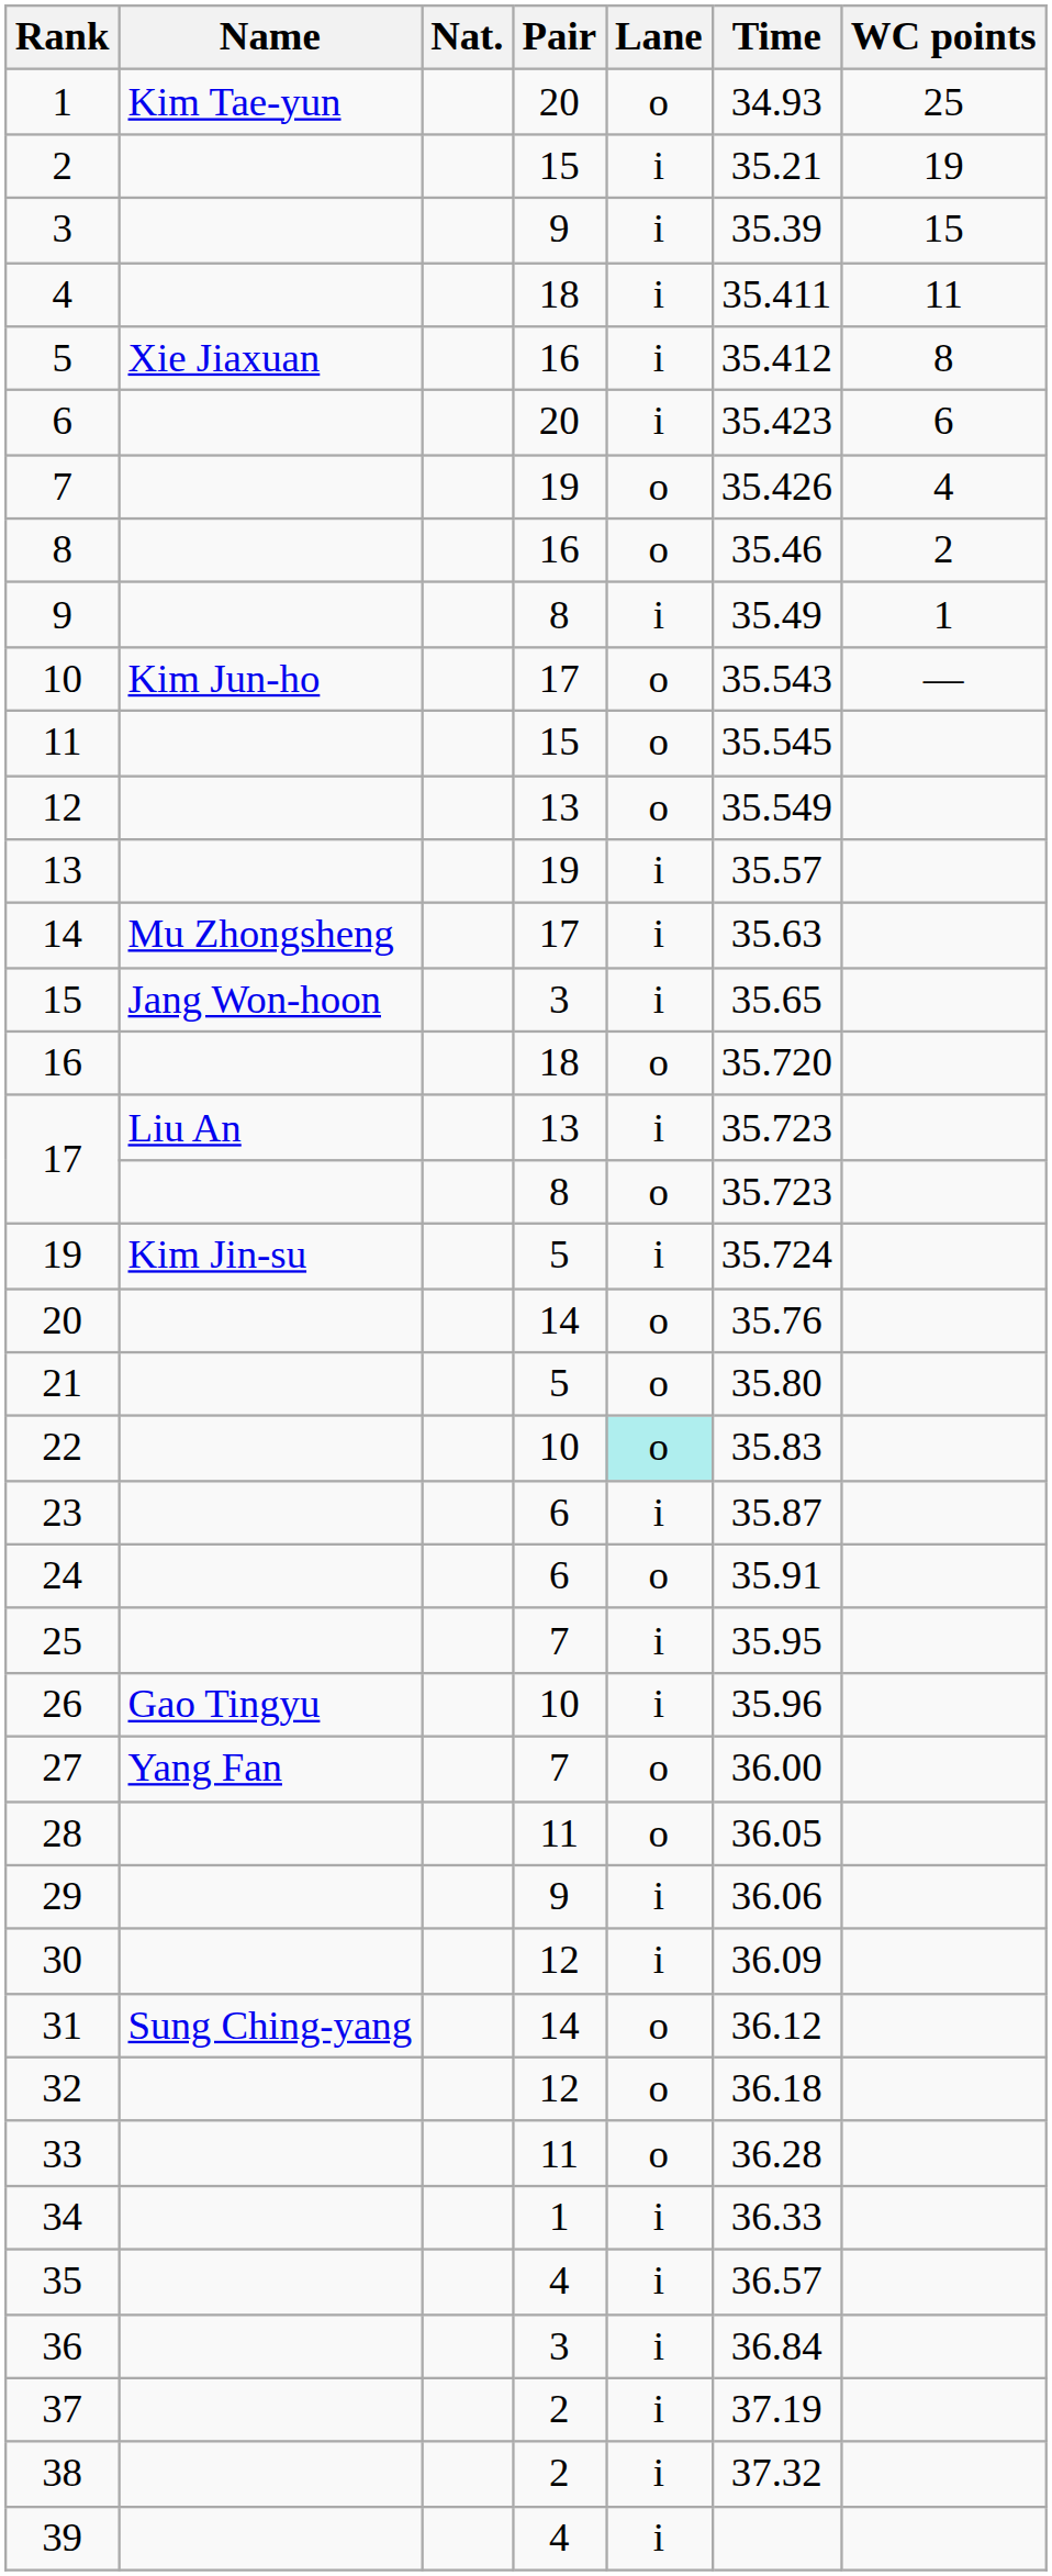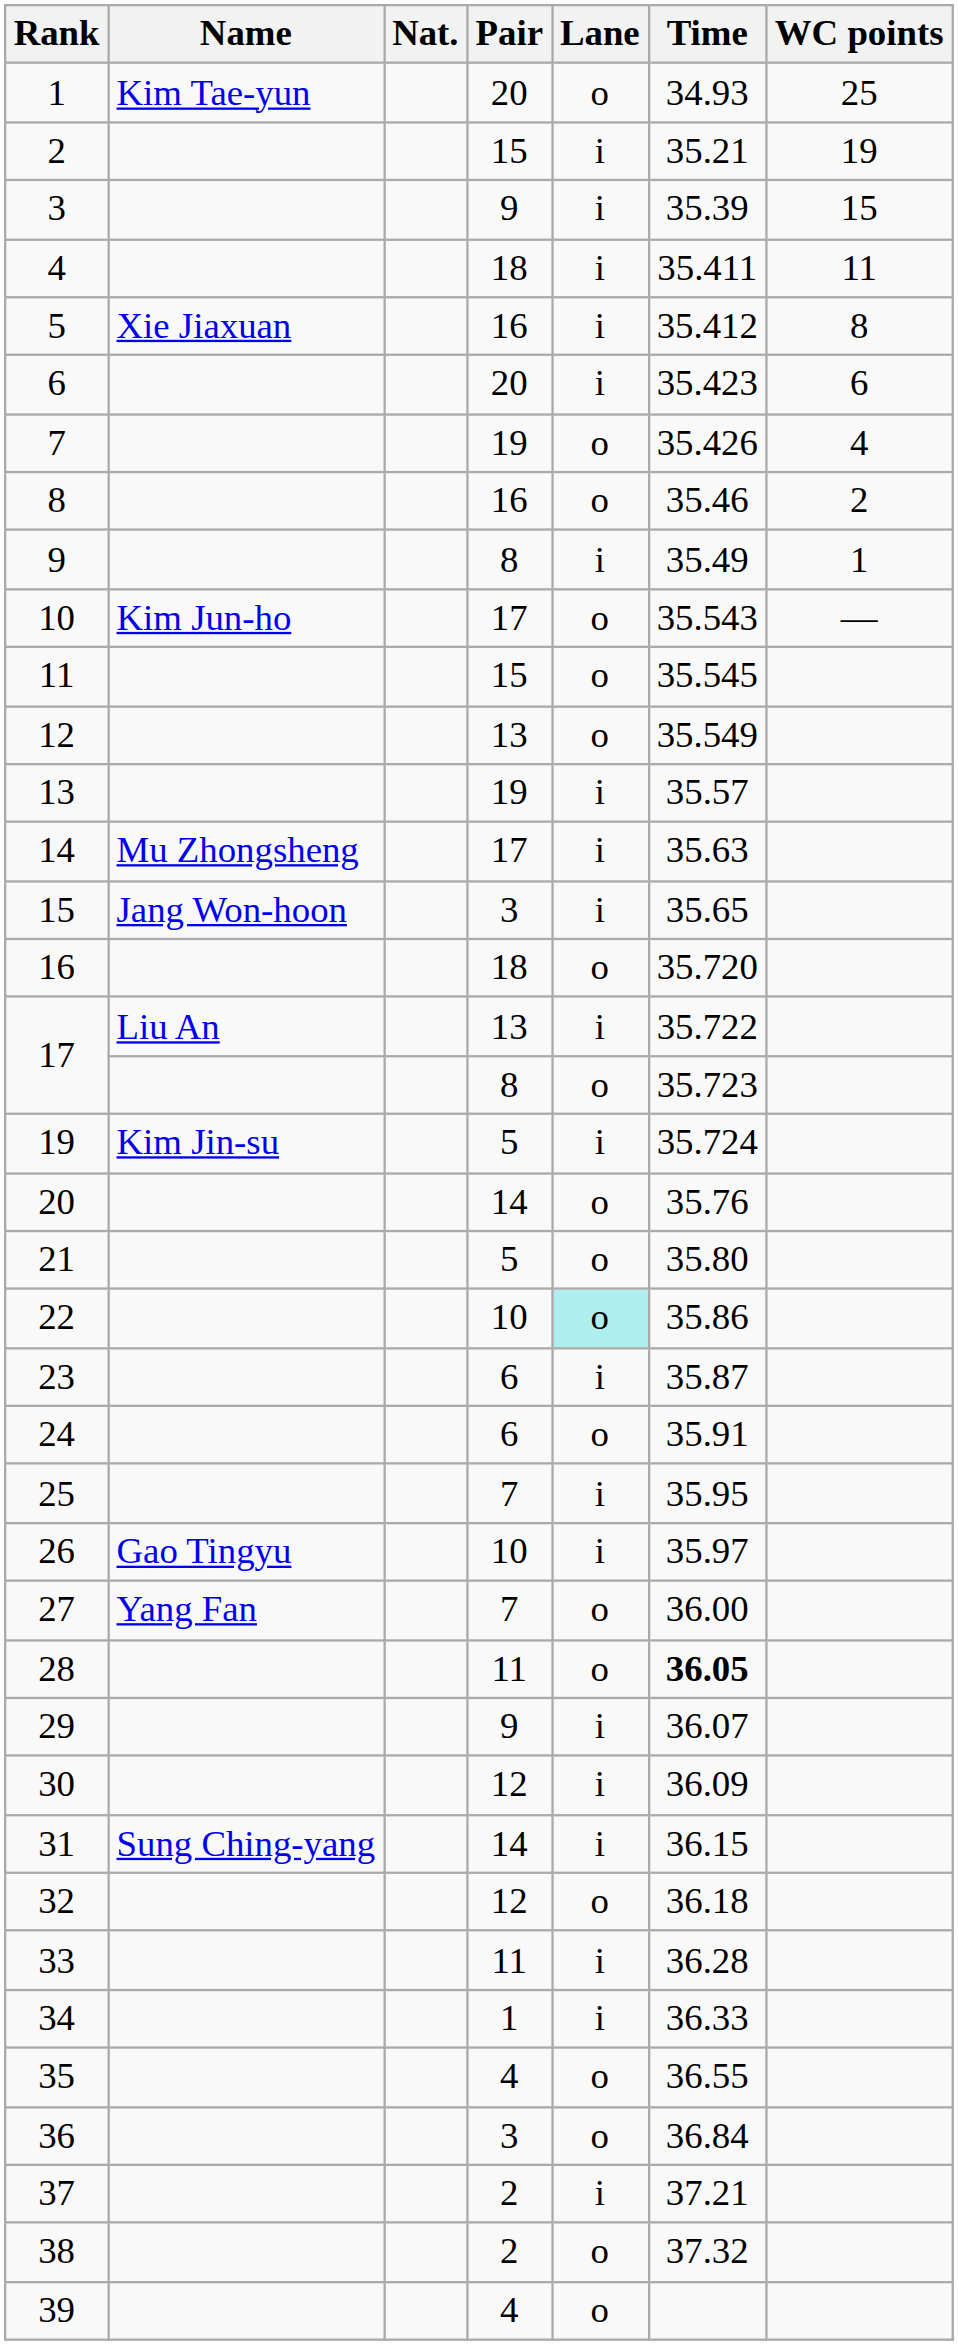 <table class="wikitable sortable" style="text-align:center">
 <tr>
 <th>Rank</th>
 <th>Name</th>
 <th>Nat.</th>
 <th>Pair</th>
 <th>Lane</th>
 <th>Time</th>
 <th>WC points</th>
 </tr>
 <tr>
 <td>1</td>
 <td align=left><a href='#'>Kim Tae-yun</a></td>
 <td></td>
 <td>20</td>
 <td>o</td>
 <td>34.93</td>
 <td>25</td>
 </tr>
 <tr>
 <td>2</td>
 <td align=left></td>
 <td></td>
 <td>15</td>
 <td>i</td>
 <td>35.21</td>
 <td>19</td>
 </tr>
 <tr>
 <td>3</td>
 <td align=left></td>
 <td></td>
 <td>9</td>
 <td>i</td>
 <td>35.39</td>
 <td>15</td>
 </tr>
 <tr>
 <td>4</td>
 <td align=left></td>
 <td></td>
 <td>18</td>
 <td>i</td>
 <td>35.411</td>
 <td>11</td>
 </tr>
 <tr>
 <td>5</td>
 <td align=left><a href='#'>Xie Jiaxuan</a></td>
 <td></td>
 <td>16</td>
 <td>i</td>
 <td>35.412</td>
 <td>8</td>
 </tr>
 <tr>
 <td>6</td>
 <td align=left></td>
 <td></td>
 <td>20</td>
 <td>i</td>
 <td>35.423</td>
 <td>6</td>
 </tr>
 <tr>
 <td>7</td>
 <td align=left></td>
 <td></td>
 <td>19</td>
 <td>o</td>
 <td>35.426</td>
 <td>4</td>
 </tr>
 <tr>
 <td>8</td>
 <td align=left></td>
 <td></td>
 <td>16</td>
 <td>o</td>
 <td>35.46</td>
 <td>2</td>
 </tr>
 <tr>
 <td>9</td>
 <td align=left></td>
 <td></td>
 <td>8</td>
 <td>i</td>
 <td>35.49</td>
 <td>1</td>
 </tr>
 <tr>
 <td>10</td>
 <td align=left><a href='#'>Kim Jun-ho</a></td>
 <td></td>
 <td>17</td>
 <td>o</td>
 <td>35.543</td>
 <td>—</td>
 </tr>
 <tr>
 <td>11</td>
 <td align=left></td>
 <td></td>
 <td>15</td>
 <td>o</td>
 <td>35.545</td>
 <td></td>
 </tr>
 <tr>
 <td>12</td>
 <td align=left></td>
 <td></td>
 <td>13</td>
 <td>o</td>
 <td>35.549</td>
 <td></td>
 </tr>
 <tr>
 <td>13</td>
 <td align=left></td>
 <td></td>
 <td>19</td>
 <td>i</td>
 <td>35.57</td>
 <td></td>
 </tr>
 <tr>
 <td>14</td>
 <td align=left><a href='#'>Mu Zhongsheng</a></td>
 <td></td>
 <td>17</td>
 <td>i</td>
 <td>35.63</td>
 <td></td>
 </tr>
 <tr>
 <td>15</td>
 <td align=left><a href='#'>Jang Won-hoon</a></td>
 <td></td>
 <td>3</td>
 <td>i</td>
 <td>35.65</td>
 <td></td>
 </tr>
 <tr>
 <td>16</td>
 <td align=left></td>
 <td></td>
 <td>18</td>
 <td>o</td>
 <td>35.720</td>
 <td></td>
 </tr>
 <tr>
 <td rowspan=2>17</td>
 <td align=left><a href='#'>Liu An</a></td>
 <td></td>
 <td>13</td>
 <td>i</td>
-<td>35.723</td>
+<td>35.722</td>
 <td></td>
 </tr>
 <tr>
 <td align=left></td>
 <td></td>
 <td>8</td>
 <td>o</td>
 <td>35.723</td>
 <td></td>
 </tr>
 <tr>
 <td>19</td>
 <td align=left><a href='#'>Kim Jin-su</a></td>
 <td></td>
 <td>5</td>
 <td>i</td>
 <td>35.724</td>
 <td></td>
 </tr>
 <tr>
 <td>20</td>
 <td align=left></td>
 <td></td>
 <td>14</td>
 <td>o</td>
 <td>35.76</td>
 <td></td>
 </tr>
 <tr>
 <td>21</td>
 <td align=left></td>
 <td></td>
 <td>5</td>
 <td>o</td>
 <td>35.80</td>
 <td></td>
 </tr>
 <tr>
 <td>22</td>
 <td align=left></td>
 <td></td>
 <td>10</td>
 <td style="background: paleturquoise;">o</td>
-<td>35.83</td>
+<td>35.86</td>
 <td></td>
 </tr>
 <tr>
 <td>23</td>
 <td align=left></td>
 <td></td>
 <td>6</td>
 <td>i</td>
 <td>35.87</td>
 <td></td>
 </tr>
 <tr>
 <td>24</td>
 <td align=left></td>
 <td></td>
 <td>6</td>
 <td>o</td>
 <td>35.91</td>
 <td></td>
 </tr>
 <tr>
 <td>25</td>
 <td align=left></td>
 <td></td>
 <td>7</td>
 <td>i</td>
 <td>35.95</td>
 <td></td>
 </tr>
 <tr>
 <td>26</td>
 <td align=left><a href='#'>Gao Tingyu</a></td>
 <td></td>
 <td>10</td>
 <td>i</td>
-<td>35.96</td>
+<td>35.97</td>
 <td></td>
 </tr>
 <tr>
 <td>27</td>
 <td align=left><a href='#'>Yang Fan</a></td>
 <td></td>
 <td>7</td>
 <td>o</td>
 <td>36.00</td>
 <td></td>
 </tr>
 <tr>
 <td>28</td>
 <td align=left></td>
 <td></td>
 <td>11</td>
 <td>o</td>
-<td>36.05</td>
+<td><strong>36.05</strong></td>
 <td></td>
 </tr>
 <tr>
 <td>29</td>
 <td align=left></td>
 <td></td>
 <td>9</td>
 <td>i</td>
-<td>36.06</td>
+<td>36.07</td>
 <td></td>
 </tr>
 <tr>
 <td>30</td>
 <td align=left></td>
 <td></td>
 <td>12</td>
 <td>i</td>
 <td>36.09</td>
 <td></td>
 </tr>
 <tr>
 <td>31</td>
 <td align=left><a href='#'>Sung Ching-yang</a></td>
 <td></td>
 <td>14</td>
-<td>o</td>
-<td>36.12</td>
+<td>i</td>
+<td>36.15</td>
 <td></td>
 </tr>
 <tr>
 <td>32</td>
 <td align=left></td>
 <td></td>
 <td>12</td>
 <td>o</td>
 <td>36.18</td>
 <td></td>
 </tr>
 <tr>
 <td>33</td>
 <td align=left></td>
 <td></td>
 <td>11</td>
-<td>o</td>
+<td>i</td>
 <td>36.28</td>
 <td></td>
 </tr>
 <tr>
 <td>34</td>
 <td align=left></td>
 <td></td>
 <td>1</td>
 <td>i</td>
 <td>36.33</td>
 <td></td>
 </tr>
 <tr>
 <td>35</td>
 <td align=left></td>
 <td></td>
 <td>4</td>
-<td>i</td>
-<td>36.57</td>
+<td>o</td>
+<td>36.55</td>
 <td></td>
 </tr>
 <tr>
 <td>36</td>
 <td align=left></td>
 <td></td>
 <td>3</td>
-<td>i</td>
+<td>o</td>
 <td>36.84</td>
 <td></td>
 </tr>
 <tr>
 <td>37</td>
 <td align=left></td>
 <td></td>
 <td>2</td>
 <td>i</td>
-<td>37.19</td>
+<td>37.21</td>
 <td></td>
 </tr>
 <tr>
 <td>38</td>
 <td align=left></td>
 <td></td>
 <td>2</td>
-<td>i</td>
+<td>o</td>
 <td>37.32</td>
 <td></td>
 </tr>
 <tr>
 <td>39</td>
 <td align=left></td>
 <td></td>
 <td>4</td>
-<td>i</td>
+<td>o</td>
 <td></td>
 <td></td>
 </tr>
 </table>
